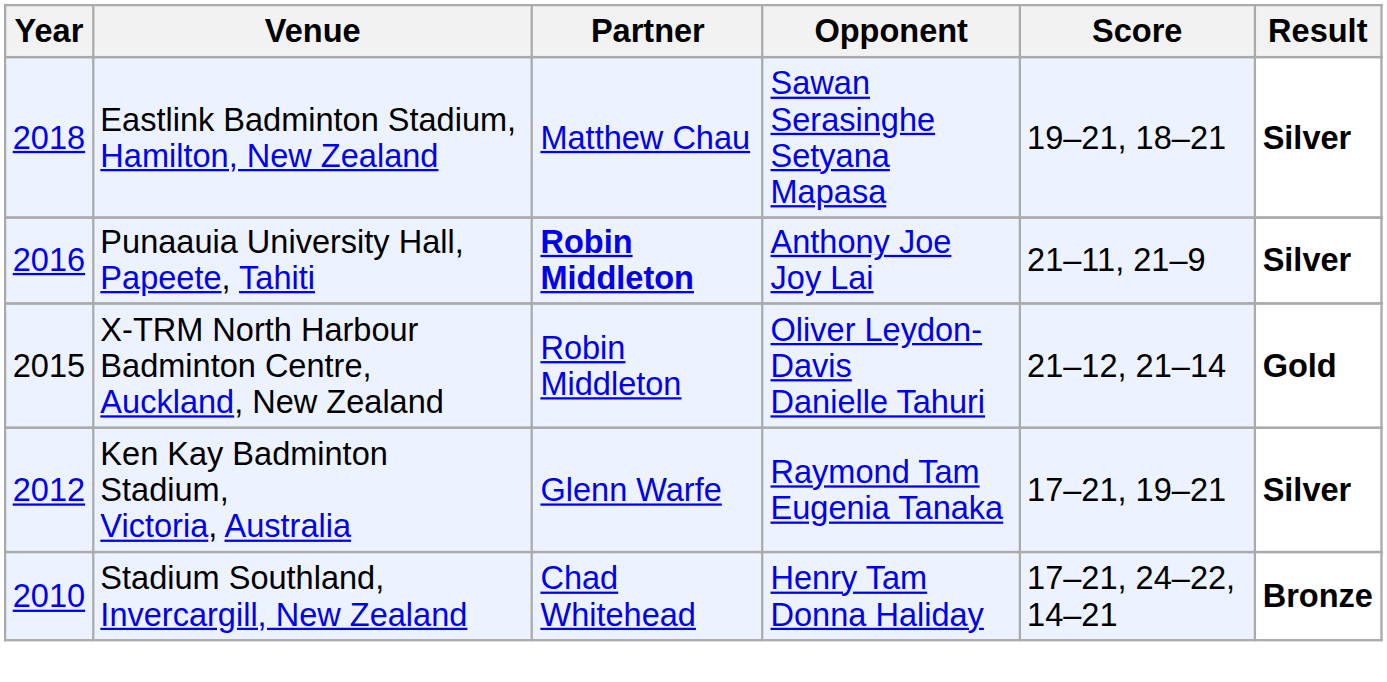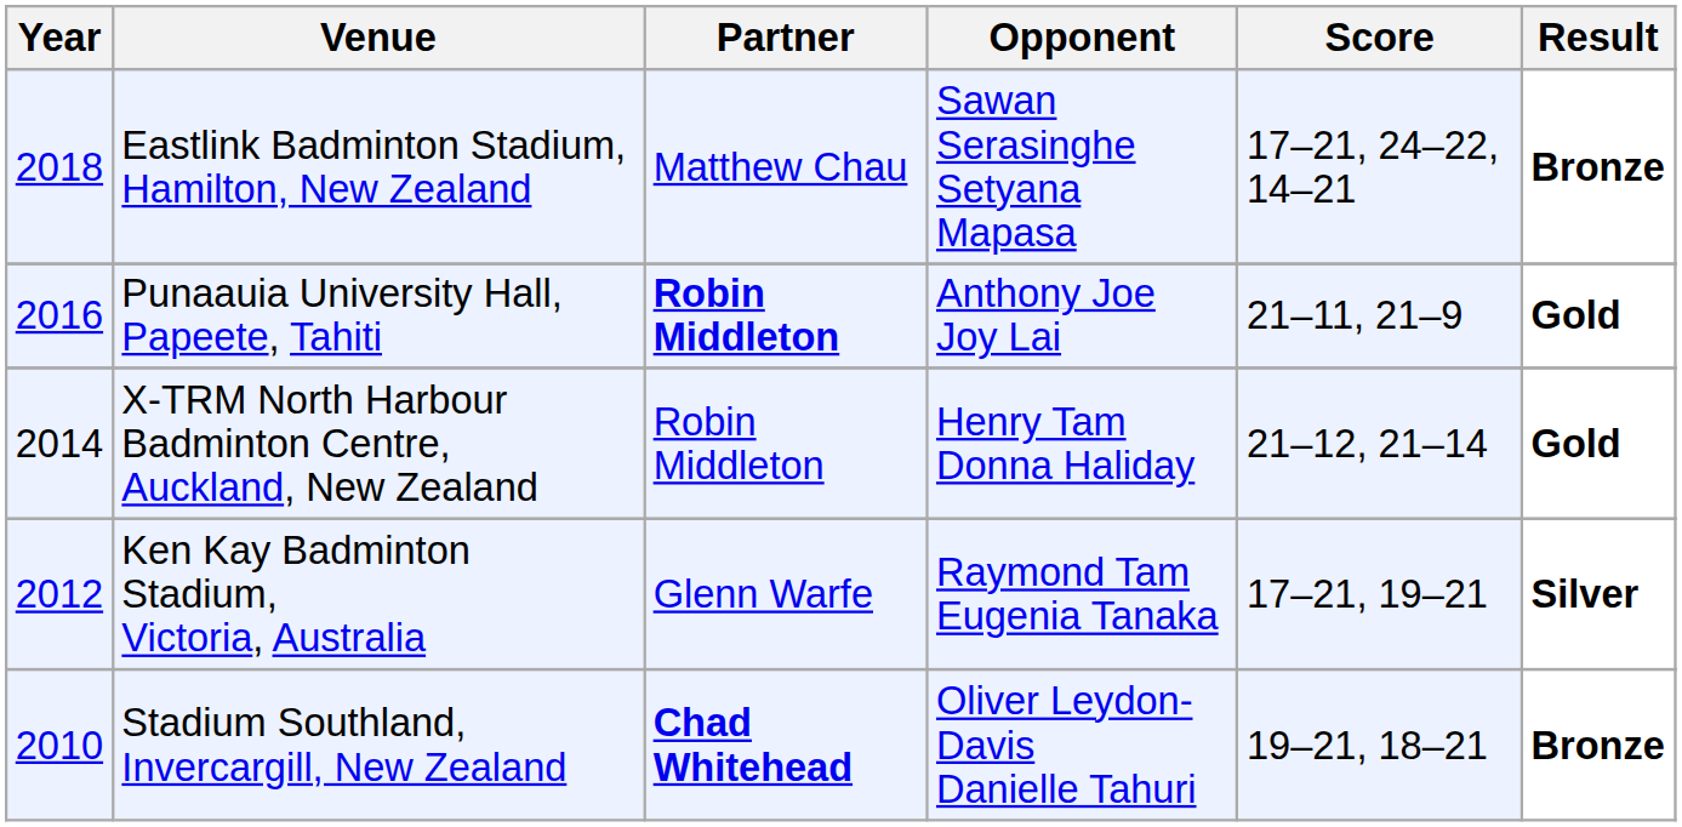 <table class="sortable wikitable" style="font-size: 90%;">
 <tr>
 <th>Year</th>
 <th>Venue</th>
 <th>Partner</th>
 <th>Opponent</th>
 <th>Score</th>
 <th>Result</th>
 </tr>
 <tr>
 </tr>
 <tr style="background:#ECF2FF">
 <td align="center"><a href='#'>2018</a></td>
 <td align="left">Eastlink Badminton Stadium,<br><a href='#'>Hamilton, New Zealand</a></td>
 <td align="left"> <a href='#'>Matthew Chau</a></td>
 <td align="left"> <a href='#'>Sawan Serasinghe</a><br> <a href='#'>Setyana Mapasa</a></td>
-<td align="left">19–21, 18–21</td>
-<td style="text-align:left; background:white"> <strong>Silver</strong></td>
+<td align="left">17–21, 24–22, 14–21</td>
+<td style="text-align:left; background:white"> <strong>Bronze</strong></td>
 </tr>
 <tr>
 </tr>
 <tr style="background:#ECF2FF">
 <td align="center"><a href='#'>2016</a></td>
 <td align="left">Punaauia University Hall,<br> <a href='#'>Papeete</a>, <a href='#'>Tahiti</a></td>
 <td align="left"><strong> <a href='#'>Robin Middleton</a></strong></td>
 <td align="left"> <a href='#'>Anthony Joe</a><br> <a href='#'>Joy Lai</a></td>
 <td align="left">21–11, 21–9</td>
-<td style="text-align:left; background:white"> <strong>Silver</strong></td>
+<td style="text-align:left; background:white"> <strong>Gold</strong></td>
 </tr>
 <tr>
 </tr>
 <tr style="background:#ECF2FF">
-<td align="center">2015</td>
+<td align="center">2014</td>
 <td align="left">X-TRM North Harbour Badminton Centre,<br><a href='#'>Auckland</a>, New Zealand</td>
 <td align="left"> <a href='#'>Robin Middleton</a></td>
-<td align="left"> <a href='#'>Oliver Leydon-Davis</a><br> <a href='#'>Danielle Tahuri</a></td>
+<td align="left"> <a href='#'>Henry Tam</a><br> <a href='#'>Donna Haliday</a></td>
 <td align="left">21–12, 21–14</td>
 <td style="text-align:left; background:white"> <strong>Gold</strong></td>
 </tr>
 <tr>
 </tr>
 <tr style="background:#ECF2FF">
 <td align="center"><a href='#'>2012</a></td>
 <td align="left">Ken Kay Badminton Stadium,<br> <a href='#'>Victoria</a>, <a href='#'>Australia</a></td>
 <td align="left"> <a href='#'>Glenn Warfe</a></td>
 <td align="left"> <a href='#'>Raymond Tam</a><br> <a href='#'>Eugenia Tanaka</a></td>
 <td align="left">17–21, 19–21</td>
 <td style="text-align:left; background:white"> <strong>Silver</strong></td>
 </tr>
 <tr>
 </tr>
 <tr style="background:#ECF2FF">
 <td align="center"><a href='#'>2010</a></td>
 <td align="left">Stadium Southland,<br> <a href='#'>Invercargill, New Zealand</a></td>
-<td align="left"> <a href='#'>Chad Whitehead</a></td>
-<td align="left"> <a href='#'>Henry Tam</a><br> <a href='#'>Donna Haliday</a></td>
-<td align="left">17–21, 24–22, 14–21</td>
+<td align="left"><strong> <a href='#'>Chad Whitehead</a></strong></td>
+<td align="left"> <a href='#'>Oliver Leydon-Davis</a><br> <a href='#'>Danielle Tahuri</a></td>
+<td align="left">19–21, 18–21</td>
 <td style="text-align:left; background:white"> <strong>Bronze</strong></td>
 </tr>
 </table>
